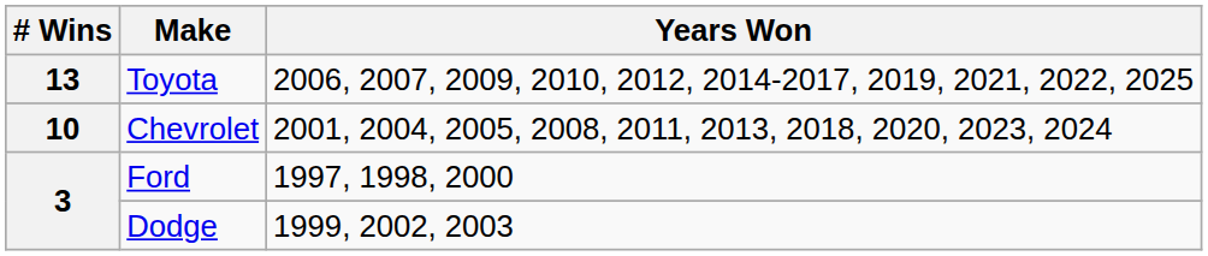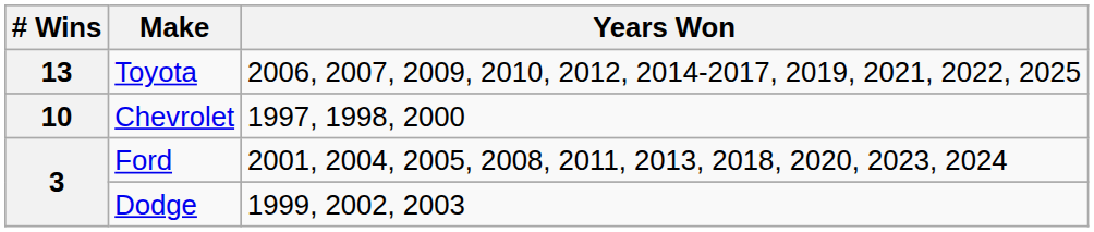 <table class="wikitable" style="font-size: 95%;">
 <tr>
 <th># Wins</th>
 <th>Make</th>
 <th>Years Won</th>
 </tr>
 <tr>
 <th>13</th>
 <td> <a href='#'>Toyota</a></td>
 <td>2006, 2007, 2009, 2010, 2012, 2014-2017, 2019, 2021, 2022, 2025</td>
 </tr>
 <tr>
 <th>10</th>
 <td> <a href='#'>Chevrolet</a></td>
-<td>2001, 2004, 2005, 2008, 2011, 2013, 2018, 2020, 2023, 2024</td>
+<td>1997, 1998, 2000</td>
 </tr>
 <tr>
 <th rowspan="2">3</th>
 <td> <a href='#'>Ford</a></td>
-<td>1997, 1998, 2000</td>
+<td>2001, 2004, 2005, 2008, 2011, 2013, 2018, 2020, 2023, 2024</td>
 </tr>
 <tr>
 <td> <a href='#'>Dodge</a></td>
 <td>1999, 2002, 2003</td>
 </tr>
 </table>
